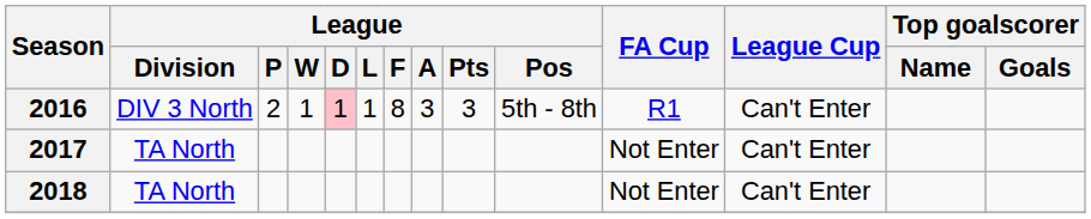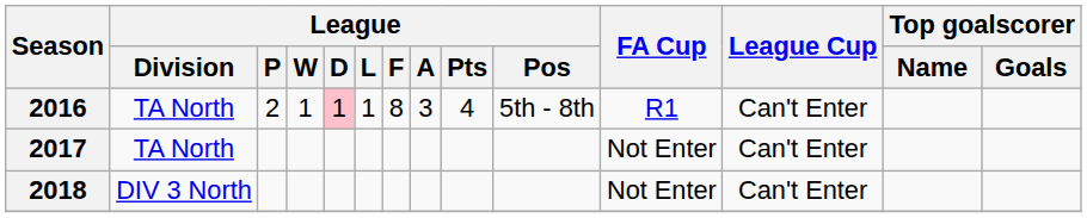 <table class="wikitable" style="text-align: center">
 <tr>
 <th rowspan=2>Season</th>
 <th colspan=9>League</th>
 <th rowspan=2><a href='#'>FA Cup</a></th>
 <th rowspan=2><a href='#'>League Cup</a></th>
 <th colspan=2>Top goalscorer</th>
 </tr>
 <tr>
 <th>Division</th>
 <th>P</th>
 <th>W</th>
 <th>D</th>
 <th>L</th>
 <th>F</th>
 <th>A</th>
 <th>Pts</th>
 <th>Pos</th>
 <th>Name</th>
 <th>Goals</th>
 </tr>
 <tr>
 <th>2016</th>
-<td><a href='#'>DIV 3 North</a></td>
+<td><a href='#'>TA North</a></td>
 <td>2</td>
 <td>1</td>
 <td style="background: pink;">1</td>
 <td>1</td>
 <td>8</td>
 <td>3</td>
-<td>3</td>
+<td>4</td>
 <td>5th - 8th</td>
 <td><a href='#'>R1</a></td>
 <td>Can't Enter</td>
 <td></td>
 <td></td>
 </tr>
 <tr>
 <th>2017</th>
 <td><a href='#'>TA North</a></td>
 <td></td>
 <td></td>
 <td></td>
 <td></td>
 <td></td>
 <td></td>
 <td></td>
 <td></td>
 <td>Not Enter</td>
 <td>Can't Enter</td>
 <td></td>
 <td></td>
 </tr>
 <tr>
 <th>2018</th>
-<td><a href='#'>TA North</a></td>
+<td><a href='#'>DIV 3 North</a></td>
 <td></td>
 <td></td>
 <td></td>
 <td></td>
 <td></td>
 <td></td>
 <td></td>
 <td></td>
 <td>Not Enter</td>
 <td>Can't Enter</td>
 <td></td>
 <td></td>
 </tr>
 <tr>
 </tr>
 </table>
